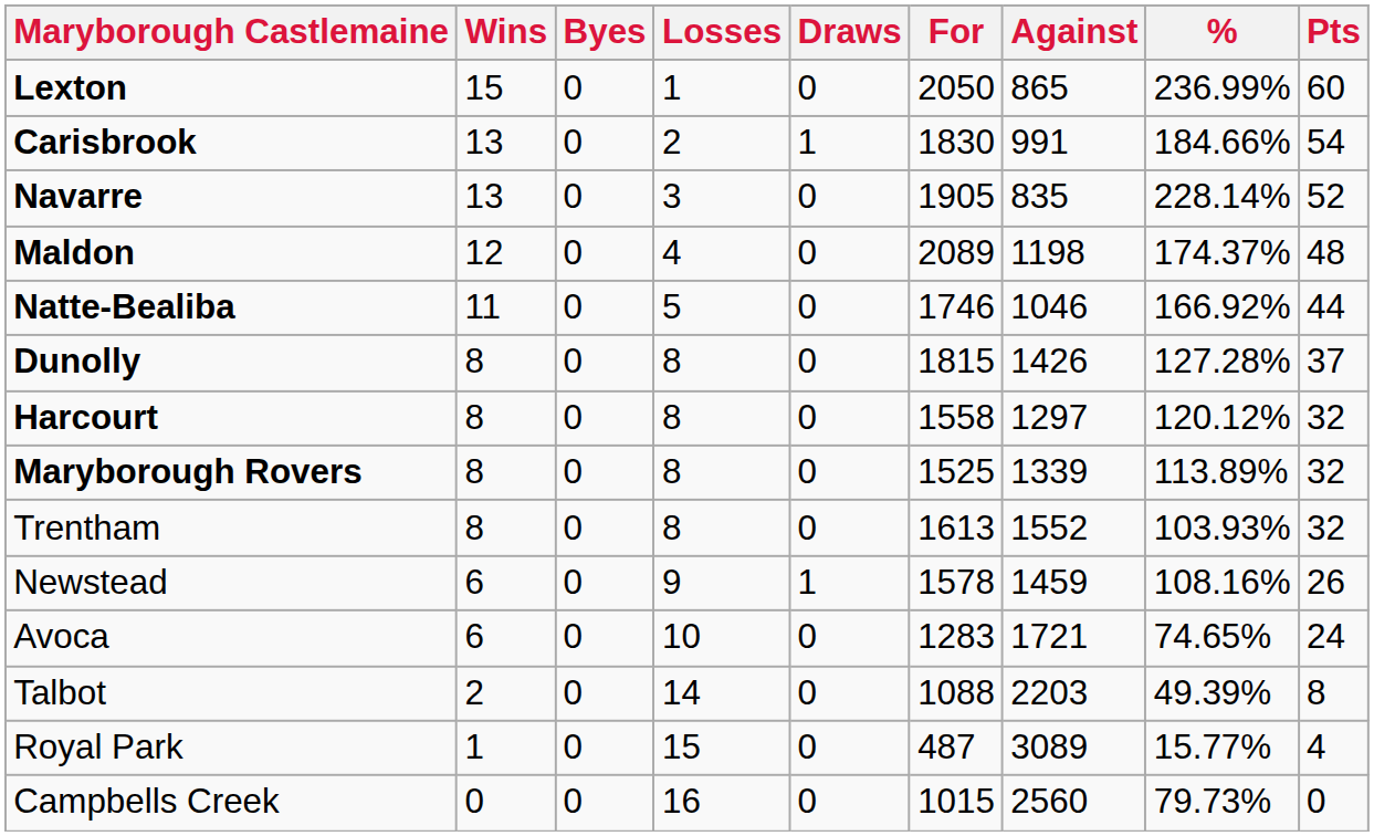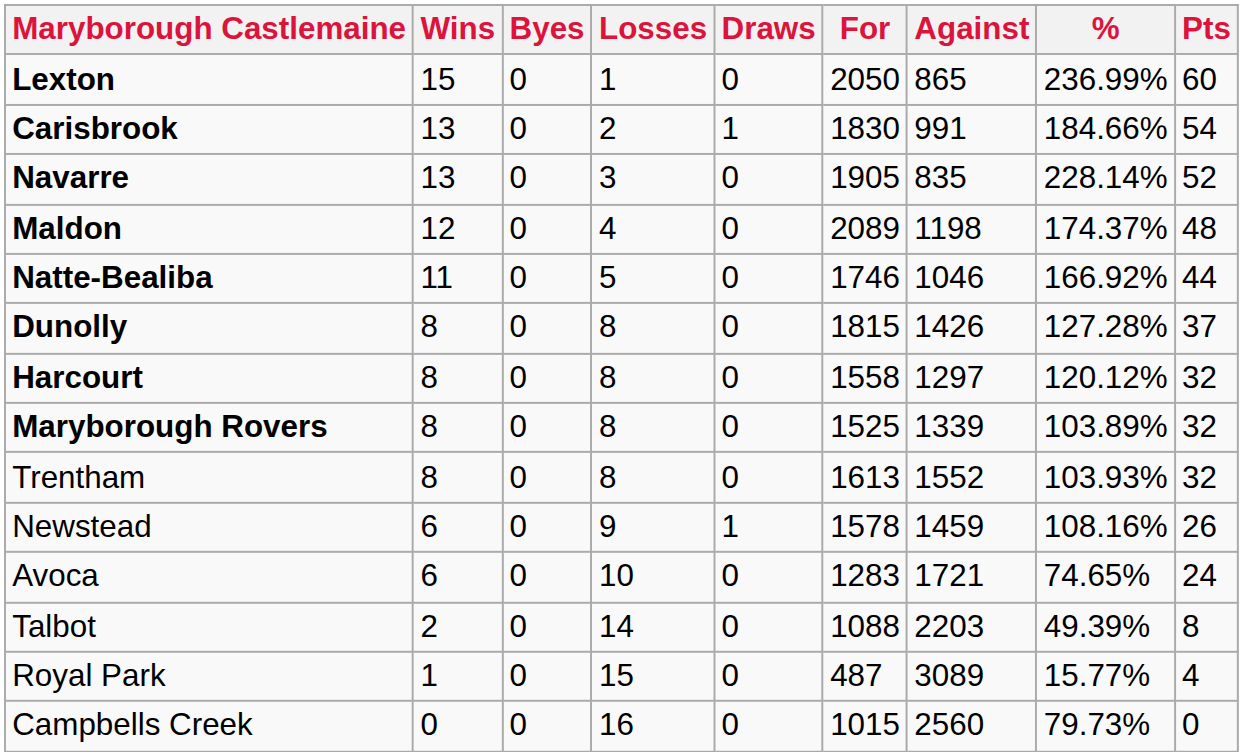 <table class="wikitable">
 <tr>
 <th style="color:crimson">Maryborough Castlemaine</th>
 <th style="color:crimson">Wins</th>
 <th style="color:crimson">Byes</th>
 <th style="color:crimson">Losses</th>
 <th style="color:crimson">Draws</th>
 <th style="color:crimson">For</th>
 <th style="color:crimson">Against</th>
 <th style="color:crimson">%</th>
 <th style="color:crimson">Pts</th>
 </tr>
 <tr>
 <td><strong>	Lexton	</strong></td>
 <td>15</td>
 <td>0</td>
 <td>1</td>
 <td>0</td>
 <td>2050</td>
 <td>865</td>
 <td>236.99%</td>
 <td>60</td>
 </tr>
 <tr>
 <td><strong>	Carisbrook	</strong></td>
 <td>13</td>
 <td>0</td>
 <td>2</td>
 <td>1</td>
 <td>1830</td>
 <td>991</td>
 <td>184.66%</td>
 <td>54</td>
 </tr>
 <tr>
 <td><strong>	Navarre	</strong></td>
 <td>13</td>
 <td>0</td>
 <td>3</td>
 <td>0</td>
 <td>1905</td>
 <td>835</td>
 <td>228.14%</td>
 <td>52</td>
 </tr>
 <tr>
 <td><strong>	Maldon	</strong></td>
 <td>12</td>
 <td>0</td>
 <td>4</td>
 <td>0</td>
 <td>2089</td>
 <td>1198</td>
 <td>174.37%</td>
 <td>48</td>
 </tr>
 <tr>
 <td><strong>	Natte-Bealiba	</strong></td>
 <td>11</td>
 <td>0</td>
 <td>5</td>
 <td>0</td>
 <td>1746</td>
 <td>1046</td>
 <td>166.92%</td>
 <td>44</td>
 </tr>
 <tr>
 <td><strong>	Dunolly	</strong></td>
 <td>8</td>
 <td>0</td>
 <td>8</td>
 <td>0</td>
 <td>1815</td>
 <td>1426</td>
 <td>127.28%</td>
 <td>37</td>
 </tr>
 <tr>
 <td><strong>	Harcourt	</strong></td>
 <td>8</td>
 <td>0</td>
 <td>8</td>
 <td>0</td>
 <td>1558</td>
 <td>1297</td>
 <td>120.12%</td>
 <td>32</td>
 </tr>
 <tr>
 <td><strong>	Maryborough Rovers	</strong></td>
 <td>8</td>
 <td>0</td>
 <td>8</td>
 <td>0</td>
 <td>1525</td>
 <td>1339</td>
-<td>113.89%</td>
+<td>103.89%</td>
 <td>32</td>
 </tr>
 <tr>
 <td>Trentham</td>
 <td>8</td>
 <td>0</td>
 <td>8</td>
 <td>0</td>
 <td>1613</td>
 <td>1552</td>
 <td>103.93%</td>
 <td>32</td>
 </tr>
 <tr>
 <td>Newstead</td>
 <td>6</td>
 <td>0</td>
 <td>9</td>
 <td>1</td>
 <td>1578</td>
 <td>1459</td>
 <td>108.16%</td>
 <td>26</td>
 </tr>
 <tr>
 <td>Avoca</td>
 <td>6</td>
 <td>0</td>
 <td>10</td>
 <td>0</td>
 <td>1283</td>
 <td>1721</td>
 <td>74.65%</td>
 <td>24</td>
 </tr>
 <tr>
 <td>Talbot</td>
 <td>2</td>
 <td>0</td>
 <td>14</td>
 <td>0</td>
 <td>1088</td>
 <td>2203</td>
 <td>49.39%</td>
 <td>8</td>
 </tr>
 <tr>
 <td>Royal Park</td>
 <td>1</td>
 <td>0</td>
 <td>15</td>
 <td>0</td>
 <td>487</td>
 <td>3089</td>
 <td>15.77%</td>
 <td>4</td>
 </tr>
 <tr>
 <td>Campbells Creek</td>
 <td>0</td>
 <td>0</td>
 <td>16</td>
 <td>0</td>
 <td>1015</td>
 <td>2560</td>
 <td>79.73%</td>
 <td>0</td>
 </tr>
 </table>
